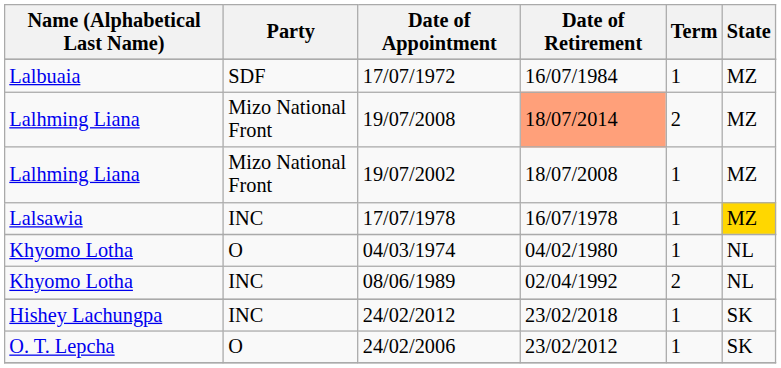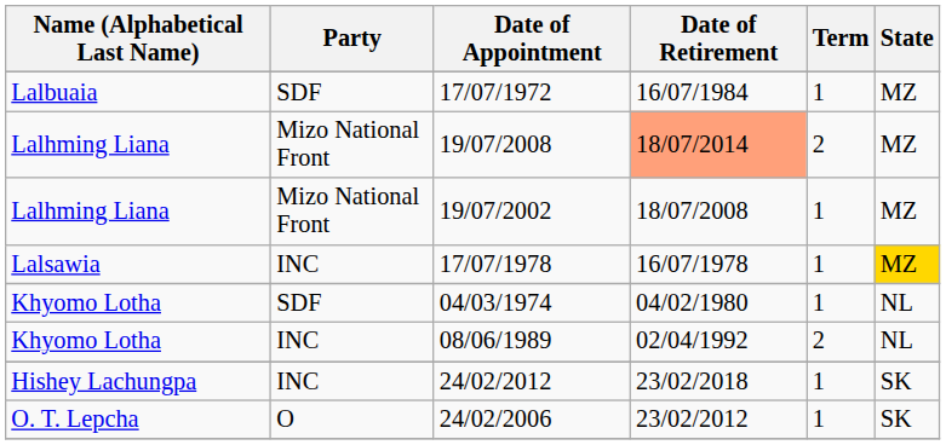 <table class="wikitable sortable">
 <tr>
 <th>Name (Alphabetical Last Name)</th>
 <th>Party</th>
 <th>Date of Appointment</th>
 <th>Date of Retirement</th>
 <th>Term</th>
 <th>State</th>
 </tr>
 <tr>
 </tr>
 <tr>
 <td><a href='#'>Lalbuaia</a></td>
 <td>SDF</td>
 <td>17/07/1972</td>
 <td>16/07/1984</td>
 <td>1</td>
 <td>MZ</td>
 </tr>
 <tr>
 <td><a href='#'>Lalhming Liana</a></td>
 <td>Mizo National Front</td>
 <td>19/07/2008</td>
 <td style="background: lightsalmon;">18/07/2014</td>
 <td>2</td>
 <td>MZ</td>
 </tr>
 <tr>
 <td><a href='#'>Lalhming Liana</a></td>
 <td>Mizo National Front</td>
 <td>19/07/2002</td>
 <td>18/07/2008</td>
 <td>1</td>
 <td>MZ</td>
 </tr>
 <tr>
 <td><a href='#'>Lalsawia</a></td>
 <td>INC</td>
 <td>17/07/1978</td>
 <td>16/07/1978</td>
 <td>1</td>
 <td style="background: gold;">MZ</td>
 </tr>
 <tr>
 </tr>
 <tr>
 <td><a href='#'>Khyomo Lotha</a></td>
-<td>O</td>
+<td>SDF</td>
 <td>04/03/1974</td>
 <td>04/02/1980</td>
 <td>1</td>
 <td>NL</td>
 </tr>
 <tr>
 <td><a href='#'>Khyomo Lotha</a></td>
 <td>INC</td>
 <td>08/06/1989</td>
 <td>02/04/1992</td>
 <td>2</td>
 <td>NL</td>
 </tr>
 <tr>
 </tr>
 <tr>
 <td><a href='#'>Hishey Lachungpa</a></td>
 <td>INC</td>
 <td>24/02/2012</td>
 <td>23/02/2018</td>
 <td>1</td>
 <td>SK</td>
 </tr>
 <tr>
 <td><a href='#'>O. T. Lepcha</a></td>
 <td>O</td>
 <td>24/02/2006</td>
 <td>23/02/2012</td>
 <td>1</td>
 <td>SK</td>
 </tr>
 <tr>
 </tr>
 </table>
